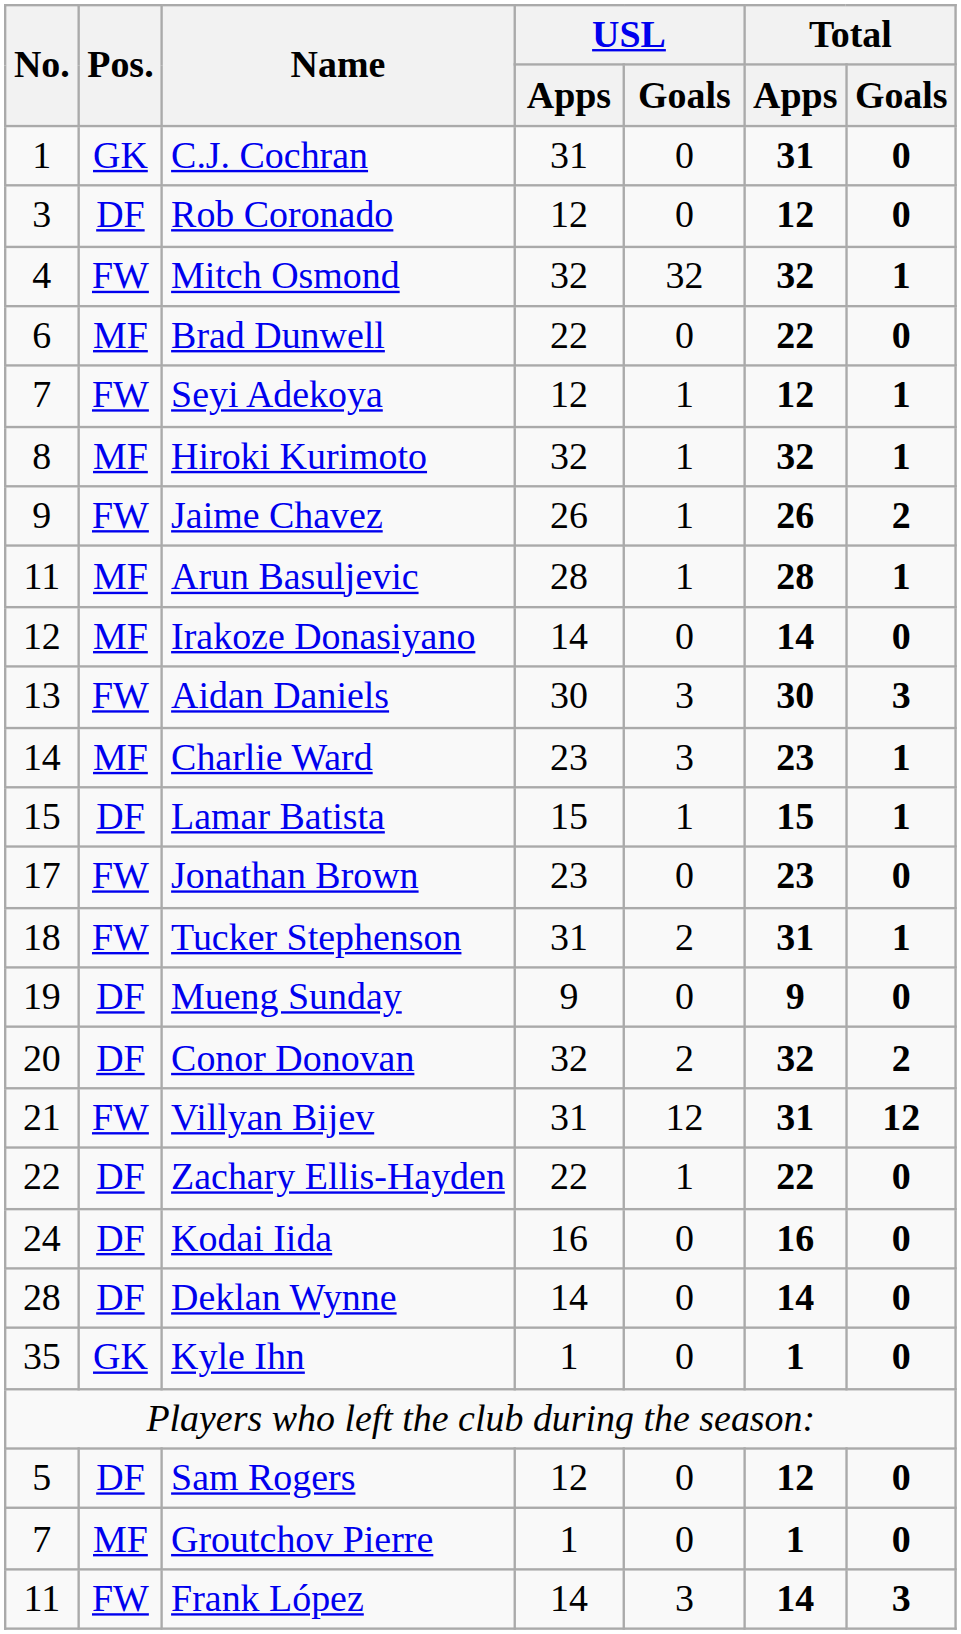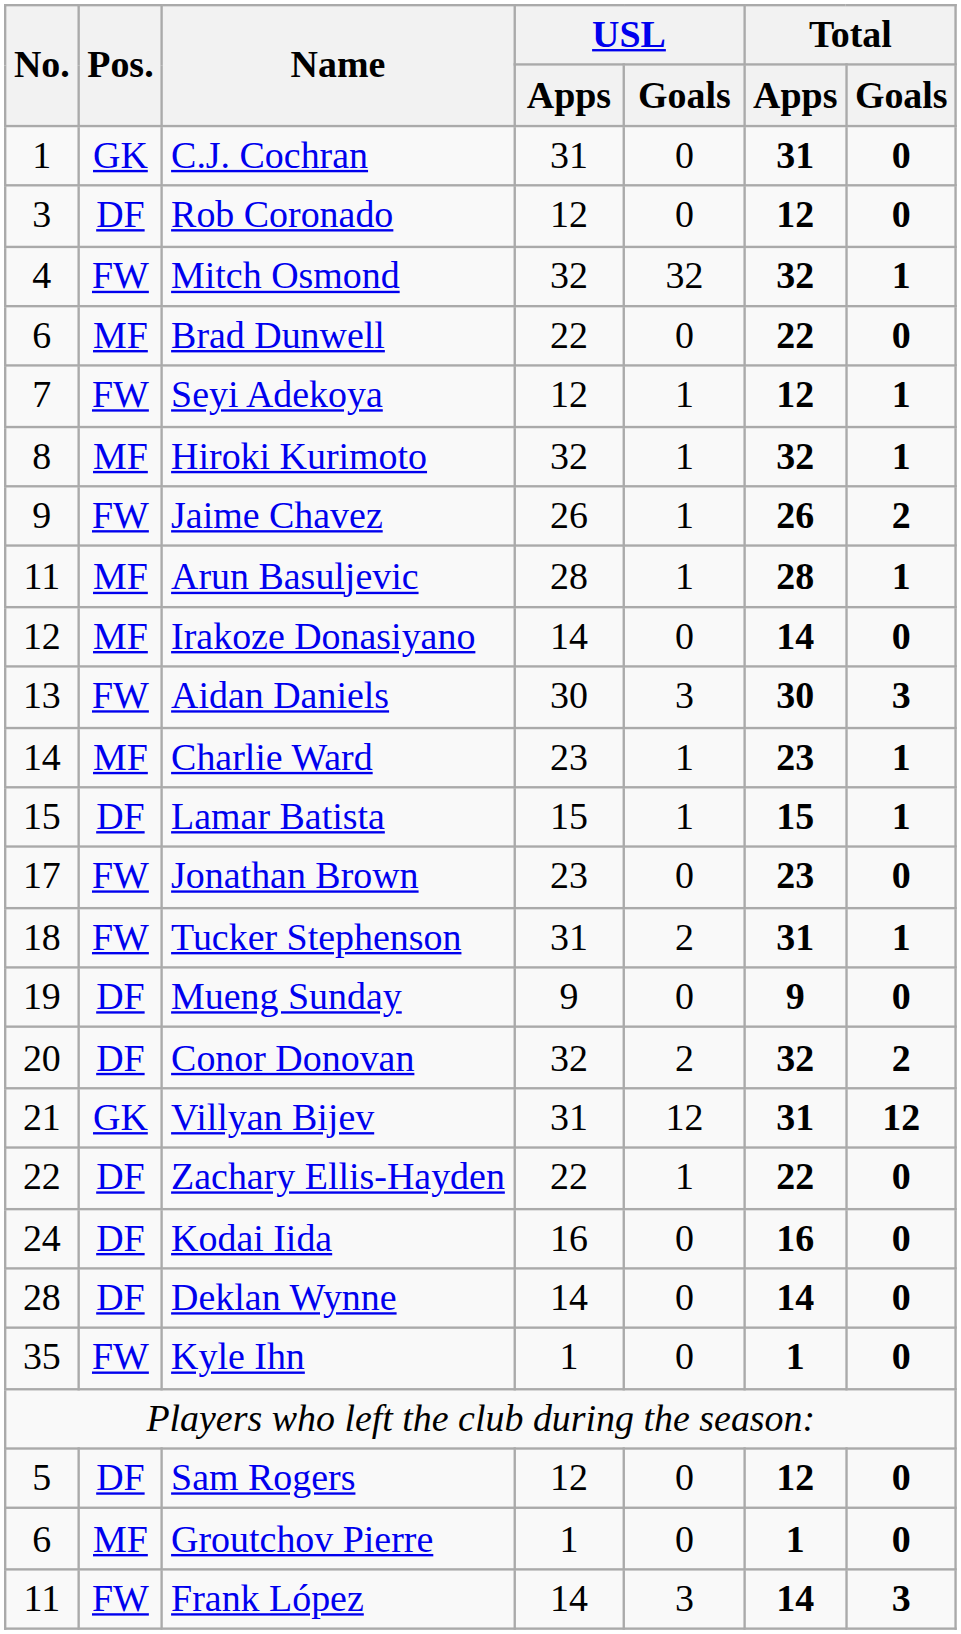 <table class="wikitable sortable" style="text-align: center;">
 <tr>
 <th rowspan=2>No.</th>
 <th rowspan=2>Pos.</th>
 <th rowspan=2>Name</th>
 <th colspan=2 style="width:90px;"><a href='#'>USL</a></th>
 <th colspan=2><strong>Total</strong></th>
 </tr>
 <tr>
 <th>Apps</th>
 <th>Goals</th>
 <th>Apps</th>
 <th>Goals</th>
 </tr>
 <tr>
 <td>1</td>
 <td><a href='#'>GK</a></td>
 <td align=left> <a href='#'>C.J. Cochran</a></td>
 <td>31</td>
 <td>0</td>
 <td><strong>31</strong></td>
 <td><strong>0</strong></td>
 </tr>
 <tr>
 <td>3</td>
 <td><a href='#'>DF</a></td>
 <td align=left> <a href='#'>Rob Coronado</a></td>
 <td>12</td>
 <td>0</td>
 <td><strong>12</strong></td>
 <td><strong>0</strong></td>
 </tr>
 <tr>
 <td>4</td>
 <td><a href='#'>FW</a></td>
 <td align=left> <a href='#'>Mitch Osmond</a></td>
 <td>32</td>
 <td>32</td>
 <td><strong>32</strong></td>
 <td><strong>1</strong></td>
 </tr>
 <tr>
 <td>6</td>
 <td><a href='#'>MF</a></td>
 <td align=left> <a href='#'>Brad Dunwell</a></td>
 <td>22</td>
 <td>0</td>
 <td><strong>22</strong></td>
 <td><strong>0</strong></td>
 </tr>
 <tr>
 <td>7</td>
 <td><a href='#'>FW</a></td>
 <td align=left> <a href='#'>Seyi Adekoya</a></td>
 <td>12</td>
 <td>1</td>
 <td><strong>12</strong></td>
 <td><strong>1</strong></td>
 </tr>
 <tr>
 <td>8</td>
 <td><a href='#'>MF</a></td>
 <td align=left> <a href='#'>Hiroki Kurimoto</a></td>
 <td>32</td>
 <td>1</td>
 <td><strong>32</strong></td>
 <td><strong>1</strong></td>
 </tr>
 <tr>
 <td>9</td>
 <td><a href='#'>FW</a></td>
 <td align=left> <a href='#'>Jaime Chavez</a></td>
 <td>26</td>
 <td>1</td>
 <td><strong>26</strong></td>
 <td><strong>2</strong></td>
 </tr>
 <tr>
 <td>11</td>
 <td><a href='#'>MF</a></td>
 <td align=left> <a href='#'>Arun Basuljevic</a></td>
 <td>28</td>
 <td>1</td>
 <td><strong>28</strong></td>
 <td><strong>1</strong></td>
 </tr>
 <tr>
 <td>12</td>
 <td><a href='#'>MF</a></td>
 <td align=left> <a href='#'>Irakoze Donasiyano</a></td>
 <td>14</td>
 <td>0</td>
 <td><strong>14</strong></td>
 <td><strong>0</strong></td>
 </tr>
 <tr>
 <td>13</td>
 <td><a href='#'>FW</a></td>
 <td align=left> <a href='#'>Aidan Daniels</a></td>
 <td>30</td>
 <td>3</td>
 <td><strong>30</strong></td>
 <td><strong>3</strong></td>
 </tr>
 <tr>
 <td>14</td>
 <td><a href='#'>MF</a></td>
 <td align=left> <a href='#'>Charlie Ward</a></td>
 <td>23</td>
-<td>3</td>
+<td>1</td>
 <td><strong>23</strong></td>
 <td><strong>1</strong></td>
 </tr>
 <tr>
 <td>15</td>
 <td><a href='#'>DF</a></td>
 <td align=left> <a href='#'>Lamar Batista</a></td>
 <td>15</td>
 <td>1</td>
 <td><strong>15</strong></td>
 <td><strong>1</strong></td>
 </tr>
 <tr>
 <td>17</td>
 <td><a href='#'>FW</a></td>
 <td align=left> <a href='#'>Jonathan Brown</a></td>
 <td>23</td>
 <td>0</td>
 <td><strong>23</strong></td>
 <td><strong>0</strong></td>
 </tr>
 <tr>
 <td>18</td>
 <td><a href='#'>FW</a></td>
 <td align=left> <a href='#'>Tucker Stephenson</a></td>
 <td>31</td>
 <td>2</td>
 <td><strong>31</strong></td>
 <td><strong>1</strong></td>
 </tr>
 <tr>
 <td>19</td>
 <td><a href='#'>DF</a></td>
 <td align=left> <a href='#'>Mueng Sunday</a></td>
 <td>9</td>
 <td>0</td>
 <td><strong>9</strong></td>
 <td><strong>0</strong></td>
 </tr>
 <tr>
 <td>20</td>
 <td><a href='#'>DF</a></td>
 <td align=left> <a href='#'>Conor Donovan</a></td>
 <td>32</td>
 <td>2</td>
 <td><strong>32</strong></td>
 <td><strong>2</strong></td>
 </tr>
 <tr>
 <td>21</td>
-<td><a href='#'>FW</a></td>
+<td><a href='#'>GK</a></td>
 <td align=left> <a href='#'>Villyan Bijev</a></td>
 <td>31</td>
 <td>12</td>
 <td><strong>31</strong></td>
 <td><strong>12</strong></td>
 </tr>
 <tr>
 <td>22</td>
 <td><a href='#'>DF</a></td>
 <td align=left> <a href='#'>Zachary Ellis-Hayden</a></td>
 <td>22</td>
 <td>1</td>
 <td><strong>22</strong></td>
 <td><strong>0</strong></td>
 </tr>
 <tr>
 <td>24</td>
 <td><a href='#'>DF</a></td>
 <td align=left> <a href='#'>Kodai Iida</a></td>
 <td>16</td>
 <td>0</td>
 <td><strong>16</strong></td>
 <td><strong>0</strong></td>
 </tr>
 <tr>
 <td>28</td>
 <td><a href='#'>DF</a></td>
 <td align=left> <a href='#'>Deklan Wynne</a></td>
 <td>14</td>
 <td>0</td>
 <td><strong>14</strong></td>
 <td><strong>0</strong></td>
 </tr>
 <tr>
 <td>35</td>
-<td><a href='#'>GK</a></td>
+<td><a href='#'>FW</a></td>
 <td align=left> <a href='#'>Kyle Ihn</a></td>
 <td>1</td>
 <td>0</td>
 <td><strong>1</strong></td>
 <td><strong>0</strong></td>
 </tr>
 <tr>
 <td colspan=9><em>Players who left the club during the season:</em></td>
 </tr>
 <tr>
 <td>5</td>
 <td><a href='#'>DF</a></td>
 <td align=left> <a href='#'>Sam Rogers</a></td>
 <td>12</td>
 <td>0</td>
 <td><strong>12</strong></td>
 <td><strong>0</strong></td>
 </tr>
 <tr>
-<td>7</td>
+<td>6</td>
 <td><a href='#'>MF</a></td>
 <td align=left> <a href='#'>Groutchov Pierre</a></td>
 <td>1</td>
 <td>0</td>
 <td><strong>1</strong></td>
 <td><strong>0</strong></td>
 </tr>
 <tr>
 <td>11</td>
 <td><a href='#'>FW</a></td>
 <td align=left> <a href='#'>Frank López</a></td>
 <td>14</td>
 <td>3</td>
 <td><strong>14</strong></td>
 <td><strong>3</strong></td>
 </tr>
 </table>
